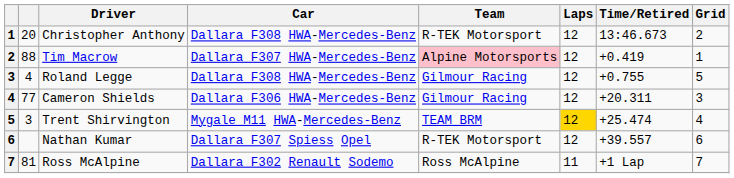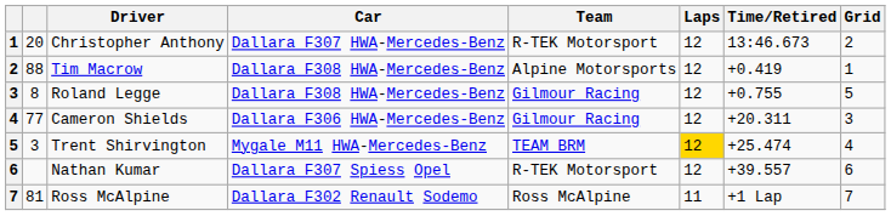 <table class="wikitable" style="font-size: 90%">
 <tr>
 <th></th>
 <th></th>
 <th>Driver</th>
 <th>Car</th>
 <th>Team</th>
 <th>Laps</th>
 <th>Time/Retired</th>
 <th>Grid</th>
 </tr>
 <tr>
 <th>1</th>
 <td align="center">20</td>
 <td> Christopher Anthony</td>
-<td><a href='#'>Dallara F308</a> <a href='#'>HWA</a>-<a href='#'>Mercedes-Benz</a></td>
+<td><a href='#'>Dallara F307</a> <a href='#'>HWA</a>-<a href='#'>Mercedes-Benz</a></td>
 <td>R-TEK Motorsport</td>
 <td>12</td>
 <td>13:46.673</td>
 <td>2</td>
 </tr>
 <tr>
 <th>2</th>
 <td align="center">88</td>
 <td> <a href='#'>Tim Macrow</a></td>
-<td><a href='#'>Dallara F307</a> <a href='#'>HWA</a>-<a href='#'>Mercedes-Benz</a></td>
-<td style="background: pink;">Alpine Motorsports</td>
+<td><a href='#'>Dallara F308</a> <a href='#'>HWA</a>-<a href='#'>Mercedes-Benz</a></td>
+<td>Alpine Motorsports</td>
 <td>12</td>
 <td>+0.419</td>
 <td>1</td>
 </tr>
 <tr>
 <th>3</th>
-<td align="center">4</td>
+<td align="center">8</td>
 <td> Roland Legge</td>
 <td><a href='#'>Dallara F308</a> <a href='#'>HWA</a>-<a href='#'>Mercedes-Benz</a></td>
 <td><a href='#'>Gilmour Racing</a></td>
 <td>12</td>
 <td>+0.755</td>
 <td>5</td>
 </tr>
 <tr>
 <th>4</th>
 <td align="center">77</td>
 <td> Cameron Shields</td>
 <td><a href='#'>Dallara F306</a> <a href='#'>HWA</a>-<a href='#'>Mercedes-Benz</a></td>
 <td><a href='#'>Gilmour Racing</a></td>
 <td>12</td>
 <td>+20.311</td>
 <td>3</td>
 </tr>
 <tr>
 <th>5</th>
 <td align="center">3</td>
 <td> Trent Shirvington</td>
 <td><a href='#'>Mygale M11</a> <a href='#'>HWA</a>-<a href='#'>Mercedes-Benz</a></td>
 <td><a href='#'>TEAM BRM</a></td>
 <td style="background: gold;">12</td>
 <td>+25.474</td>
 <td>4</td>
 </tr>
 <tr>
 <th>6</th>
 <td align="center"></td>
 <td> Nathan Kumar</td>
 <td><a href='#'>Dallara F307</a> <a href='#'>Spiess</a> <a href='#'>Opel</a></td>
 <td>R-TEK Motorsport</td>
 <td>12</td>
 <td>+39.557</td>
 <td>6</td>
 </tr>
 <tr>
 <th>7</th>
 <td align="center">81</td>
 <td> Ross McAlpine</td>
 <td><a href='#'>Dallara F302</a> <a href='#'>Renault</a> <a href='#'>Sodemo</a></td>
 <td>Ross McAlpine</td>
 <td>11</td>
 <td>+1 Lap</td>
 <td>7</td>
 </tr>
 <tr>
 </tr>
 </table>
